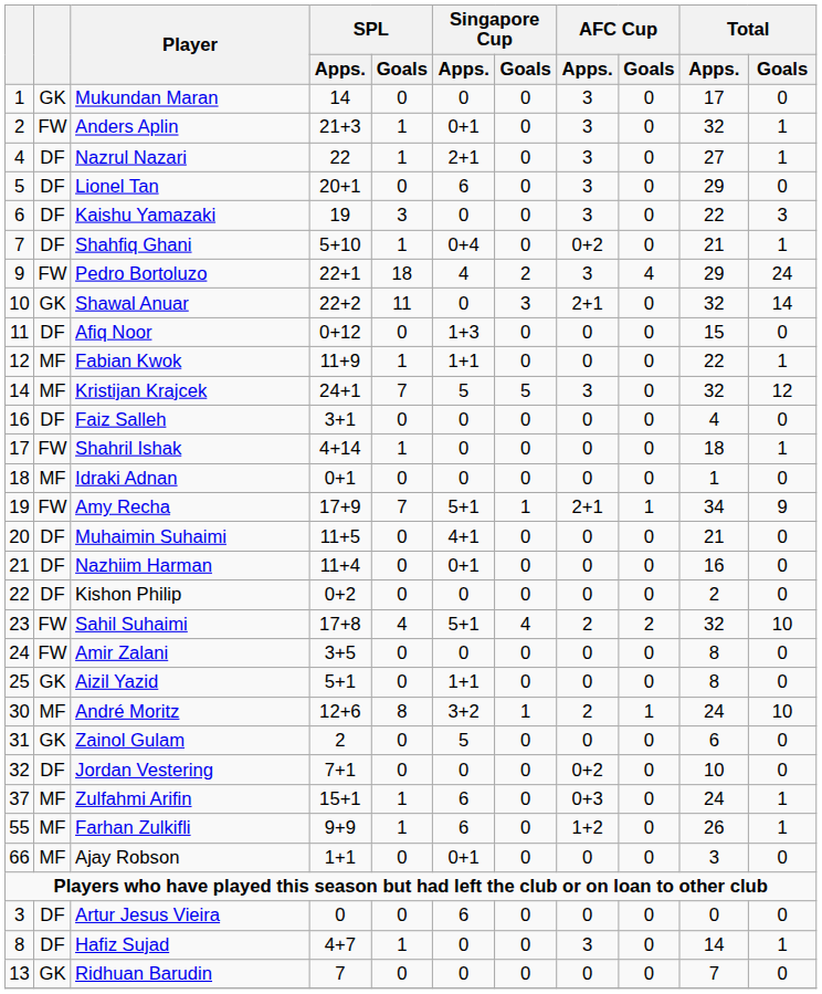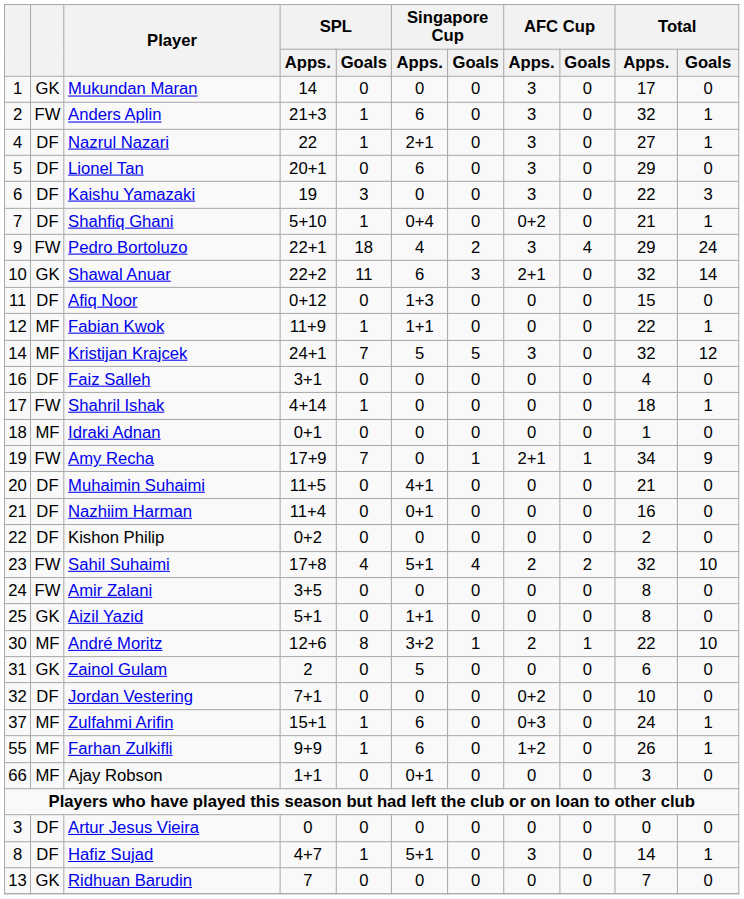 <table class="wikitable" style="text-align:center; font-size:100%; width:80%;">
 <tr>
 <th rowspan=2></th>
 <th rowspan=2></th>
 <th rowspan=2 width="200">Player</th>
 <th colspan=2 width="105">SPL</th>
 <th colspan=2 width="105">Singapore Cup</th>
 <th colspan=2 width="105">AFC Cup</th>
 <th colspan=2 width="130">Total</th>
 </tr>
 <tr>
 <th>Apps.</th>
 <th>Goals</th>
 <th>Apps.</th>
 <th>Goals</th>
 <th>Apps.</th>
 <th>Goals</th>
 <th>Apps.</th>
 <th>Goals</th>
 </tr>
 <tr>
 <td>1</td>
 <td>GK</td>
 <td align="left"> <a href='#'>Mukundan Maran</a></td>
 <td>14</td>
 <td>0</td>
 <td>0</td>
 <td>0</td>
 <td>3</td>
 <td>0</td>
 <td>17</td>
 <td>0</td>
 </tr>
 <tr>
 <td>2</td>
 <td>FW</td>
 <td align="left"> <a href='#'>Anders Aplin</a></td>
 <td>21+3</td>
 <td>1</td>
-<td>0+1</td>
+<td>6</td>
 <td>0</td>
 <td>3</td>
 <td>0</td>
 <td>32</td>
 <td>1</td>
 </tr>
 <tr>
 <td>4</td>
 <td>DF</td>
 <td align="left"> <a href='#'>Nazrul Nazari</a></td>
 <td>22</td>
 <td>1</td>
 <td>2+1</td>
 <td>0</td>
 <td>3</td>
 <td>0</td>
 <td>27</td>
 <td>1</td>
 </tr>
 <tr>
 <td>5</td>
 <td>DF</td>
 <td align="left"> <a href='#'>Lionel Tan</a></td>
 <td>20+1</td>
 <td>0</td>
 <td>6</td>
 <td>0</td>
 <td>3</td>
 <td>0</td>
 <td>29</td>
 <td>0</td>
 </tr>
 <tr>
 <td>6</td>
 <td>DF</td>
 <td align="left"> <a href='#'>Kaishu Yamazaki</a></td>
 <td>19</td>
 <td>3</td>
 <td>0</td>
 <td>0</td>
 <td>3</td>
 <td>0</td>
 <td>22</td>
 <td>3</td>
 </tr>
 <tr>
 <td>7</td>
 <td>DF</td>
 <td align="left"> <a href='#'>Shahfiq Ghani</a></td>
 <td>5+10</td>
 <td>1</td>
 <td>0+4</td>
 <td>0</td>
 <td>0+2</td>
 <td>0</td>
 <td>21</td>
 <td>1</td>
 </tr>
 <tr>
 <td>9</td>
 <td>FW</td>
 <td align="left"> <a href='#'>Pedro Bortoluzo</a></td>
 <td>22+1</td>
 <td>18</td>
 <td>4</td>
 <td>2</td>
 <td>3</td>
 <td>4</td>
 <td>29</td>
 <td>24</td>
 </tr>
 <tr>
 <td>10</td>
 <td>GK</td>
 <td align="left"> <a href='#'>Shawal Anuar</a></td>
 <td>22+2</td>
 <td>11</td>
-<td>0</td>
+<td>6</td>
 <td>3</td>
 <td>2+1</td>
 <td>0</td>
 <td>32</td>
 <td>14</td>
 </tr>
 <tr>
 <td>11</td>
 <td>DF</td>
 <td align="left"> <a href='#'>Afiq Noor</a></td>
 <td>0+12</td>
 <td>0</td>
 <td>1+3</td>
 <td>0</td>
 <td>0</td>
 <td>0</td>
 <td>15</td>
 <td>0</td>
 </tr>
 <tr>
 <td>12</td>
 <td>MF</td>
 <td align="left"> <a href='#'>Fabian Kwok</a></td>
 <td>11+9</td>
 <td>1</td>
 <td>1+1</td>
 <td>0</td>
 <td>0</td>
 <td>0</td>
 <td>22</td>
 <td>1</td>
 </tr>
 <tr>
 <td>14</td>
 <td>MF</td>
 <td align="left"> <a href='#'>Kristijan Krajcek</a></td>
 <td>24+1</td>
 <td>7</td>
 <td>5</td>
 <td>5</td>
 <td>3</td>
 <td>0</td>
 <td>32</td>
 <td>12</td>
 </tr>
 <tr>
 <td>16</td>
 <td>DF</td>
 <td align="left"> <a href='#'>Faiz Salleh</a></td>
 <td>3+1</td>
 <td>0</td>
 <td>0</td>
 <td>0</td>
 <td>0</td>
 <td>0</td>
 <td>4</td>
 <td>0</td>
 </tr>
 <tr>
 <td>17</td>
 <td>FW</td>
 <td align="left"> <a href='#'>Shahril Ishak</a></td>
 <td>4+14</td>
 <td>1</td>
 <td>0</td>
 <td>0</td>
 <td>0</td>
 <td>0</td>
 <td>18</td>
 <td>1</td>
 </tr>
 <tr>
 <td>18</td>
 <td>MF</td>
 <td align="left"> <a href='#'>Idraki Adnan</a></td>
 <td>0+1</td>
 <td>0</td>
 <td>0</td>
 <td>0</td>
 <td>0</td>
 <td>0</td>
 <td>1</td>
 <td>0</td>
 </tr>
 <tr>
 <td>19</td>
 <td>FW</td>
 <td align="left"> <a href='#'>Amy Recha</a></td>
 <td>17+9</td>
 <td>7</td>
-<td>5+1</td>
+<td>0</td>
 <td>1</td>
 <td>2+1</td>
 <td>1</td>
 <td>34</td>
 <td>9</td>
 </tr>
 <tr>
 <td>20</td>
 <td>DF</td>
 <td align="left"> <a href='#'>Muhaimin Suhaimi</a></td>
 <td>11+5</td>
 <td>0</td>
 <td>4+1</td>
 <td>0</td>
 <td>0</td>
 <td>0</td>
 <td>21</td>
 <td>0</td>
 </tr>
 <tr>
 <td>21</td>
 <td>DF</td>
 <td align="left"> <a href='#'>Nazhiim Harman</a></td>
 <td>11+4</td>
 <td>0</td>
 <td>0+1</td>
 <td>0</td>
 <td>0</td>
 <td>0</td>
 <td>16</td>
 <td>0</td>
 </tr>
 <tr>
 <td>22</td>
 <td>DF</td>
 <td align="left"> Kishon Philip</td>
 <td>0+2</td>
 <td>0</td>
 <td>0</td>
 <td>0</td>
 <td>0</td>
 <td>0</td>
 <td>2</td>
 <td>0</td>
 </tr>
 <tr>
 <td>23</td>
 <td>FW</td>
 <td align="left"> <a href='#'>Sahil Suhaimi</a></td>
 <td>17+8</td>
 <td>4</td>
 <td>5+1</td>
 <td>4</td>
 <td>2</td>
 <td>2</td>
 <td>32</td>
 <td>10</td>
 </tr>
 <tr>
 <td>24</td>
 <td>FW</td>
 <td align="left"> <a href='#'>Amir Zalani</a></td>
 <td>3+5</td>
 <td>0</td>
 <td>0</td>
 <td>0</td>
 <td>0</td>
 <td>0</td>
 <td>8</td>
 <td>0</td>
 </tr>
 <tr>
 <td>25</td>
 <td>GK</td>
 <td align="left"> <a href='#'>Aizil Yazid</a></td>
 <td>5+1</td>
 <td>0</td>
 <td>1+1</td>
 <td>0</td>
 <td>0</td>
 <td>0</td>
 <td>8</td>
 <td>0</td>
 </tr>
 <tr>
 <td>30</td>
 <td>MF</td>
 <td align="left"> <a href='#'>André Moritz</a></td>
 <td>12+6</td>
 <td>8</td>
 <td>3+2</td>
 <td>1</td>
 <td>2</td>
 <td>1</td>
-<td>24</td>
+<td>22</td>
 <td>10</td>
 </tr>
 <tr>
 <td>31</td>
 <td>GK</td>
 <td align="left"> <a href='#'>Zainol Gulam</a></td>
 <td>2</td>
 <td>0</td>
 <td>5</td>
 <td>0</td>
 <td>0</td>
 <td>0</td>
 <td>6</td>
 <td>0</td>
 </tr>
 <tr>
 <td>32</td>
 <td>DF</td>
 <td align="left"> <a href='#'>Jordan Vestering</a></td>
 <td>7+1</td>
 <td>0</td>
 <td>0</td>
 <td>0</td>
 <td>0+2</td>
 <td>0</td>
 <td>10</td>
 <td>0</td>
 </tr>
 <tr>
 <td>37</td>
 <td>MF</td>
 <td align="left"> <a href='#'>Zulfahmi Arifin</a></td>
 <td>15+1</td>
 <td>1</td>
 <td>6</td>
 <td>0</td>
 <td>0+3</td>
 <td>0</td>
 <td>24</td>
 <td>1</td>
 </tr>
 <tr>
 <td>55</td>
 <td>MF</td>
 <td align="left"> <a href='#'>Farhan Zulkifli</a></td>
 <td>9+9</td>
 <td>1</td>
 <td>6</td>
 <td>0</td>
 <td>1+2</td>
 <td>0</td>
 <td>26</td>
 <td>1</td>
 </tr>
 <tr>
 <td>66</td>
 <td>MF</td>
 <td align="left"> Ajay Robson</td>
 <td>1+1</td>
 <td>0</td>
 <td>0+1</td>
 <td>0</td>
 <td>0</td>
 <td>0</td>
 <td>3</td>
 <td>0</td>
 </tr>
 <tr>
 <td colspan="17"><strong>Players who have played this season but had left the club or on loan to other club</strong></td>
 </tr>
 <tr>
 <td>3</td>
 <td>DF</td>
 <td align="left"> <a href='#'>Artur Jesus Vieira</a></td>
 <td>0</td>
 <td>0</td>
-<td>6</td>
+<td>0</td>
 <td>0</td>
 <td>0</td>
 <td>0</td>
 <td>0</td>
 <td>0</td>
 </tr>
 <tr>
 <td>8</td>
 <td>DF</td>
 <td align="left"> <a href='#'>Hafiz Sujad</a></td>
 <td>4+7</td>
 <td>1</td>
-<td>0</td>
+<td>5+1</td>
 <td>0</td>
 <td>3</td>
 <td>0</td>
 <td>14</td>
 <td>1</td>
 </tr>
 <tr>
 <td>13</td>
 <td>GK</td>
 <td align="left"> <a href='#'>Ridhuan Barudin</a></td>
 <td>7</td>
 <td>0</td>
 <td>0</td>
 <td>0</td>
 <td>0</td>
 <td>0</td>
 <td>7</td>
 <td>0</td>
 </tr>
 <tr>
 </tr>
 </table>
